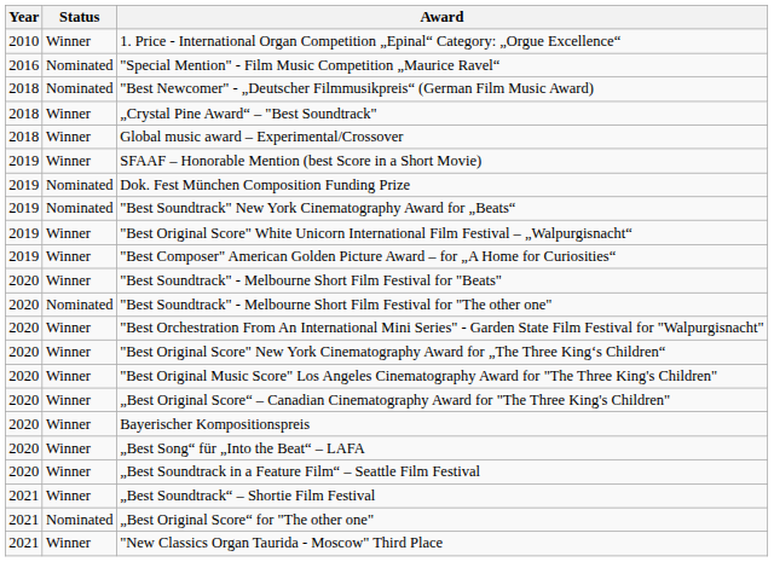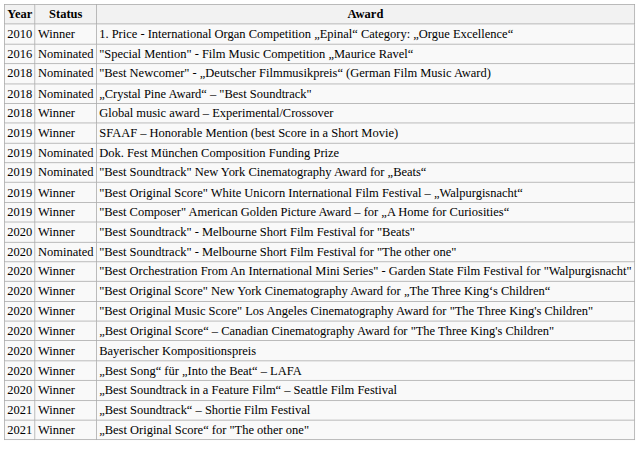 <table class="wikitable sortable">
 <tr>
 <th>Year</th>
 <th>Status</th>
 <th>Award</th>
 </tr>
 <tr>
 <td>2010</td>
 <td>Winner</td>
 <td>1. Price -  International Organ Competition „Epinal“ Category: „Orgue Excellence“</td>
 </tr>
 <tr>
 <td>2016</td>
 <td>Nominated</td>
 <td>"Special Mention" -  Film Music Competition „Maurice Ravel“</td>
 </tr>
 <tr>
 <td>2018</td>
 <td>Nominated</td>
 <td>"Best Newcomer" - „Deutscher Filmmusikpreis“ (German Film Music Award)</td>
 </tr>
 <tr>
 <td>2018</td>
-<td>Winner</td>
+<td>Nominated</td>
 <td>„Crystal Pine Award“ – "Best Soundtrack"</td>
 </tr>
 <tr>
 <td>2018</td>
 <td>Winner</td>
 <td>Global music award – Experimental/Crossover</td>
 </tr>
 <tr>
 <td>2019</td>
 <td>Winner</td>
 <td>SFAAF – Honorable Mention (best Score in a Short Movie)</td>
 </tr>
 <tr>
 <td>2019</td>
 <td>Nominated</td>
 <td>Dok. Fest München Composition Funding Prize</td>
 </tr>
 <tr>
 <td>2019</td>
 <td>Nominated</td>
 <td>"Best Soundtrack" New York Cinematography Award for „Beats“</td>
 </tr>
 <tr>
 <td>2019</td>
 <td>Winner</td>
 <td>"Best Original Score" White Unicorn International Film Festival –  „Walpurgisnacht“</td>
 </tr>
 <tr>
 <td>2019</td>
 <td>Winner</td>
 <td>"Best Composer" American Golden Picture Award –  for „A Home for Curiosities“</td>
 </tr>
 <tr>
 <td>2020</td>
 <td>Winner</td>
 <td>"Best Soundtrack" - Melbourne Short Film Festival for "Beats"</td>
 </tr>
 <tr>
 <td>2020</td>
 <td>Nominated</td>
 <td>"Best Soundtrack" - Melbourne Short Film Festival for "The other one"</td>
 </tr>
 <tr>
 <td>2020</td>
 <td>Winner</td>
 <td>"Best Orchestration From An International Mini Series" - Garden State Film Festival for "Walpurgisnacht"</td>
 </tr>
 <tr>
 <td>2020</td>
 <td>Winner</td>
 <td>"Best Original Score" New York Cinematography Award for „The Three King‘s Children“</td>
 </tr>
 <tr>
 <td>2020</td>
 <td>Winner</td>
 <td>"Best Original Music Score" Los Angeles Cinematography Award for "The Three King's Children"</td>
 </tr>
 <tr>
 <td>2020</td>
 <td>Winner</td>
 <td>„Best Original Score“ – Canadian Cinematography Award for "The Three King's Children"</td>
 </tr>
 <tr>
 <td>2020</td>
 <td>Winner</td>
 <td>Bayerischer Kompositionspreis</td>
 </tr>
 <tr>
 <td>2020</td>
 <td>Winner</td>
 <td>„Best Song“ für „Into the Beat“ – LAFA </td>
 </tr>
 <tr>
 <td>2020</td>
 <td>Winner</td>
 <td>„Best Soundtrack in a Feature Film“ – Seattle Film Festival</td>
 </tr>
 <tr>
 <td>2021</td>
 <td>Winner</td>
 <td>„Best Soundtrack“ – Shortie Film Festival</td>
 </tr>
 <tr>
 <td>2021</td>
-<td>Nominated</td>
+<td>Winner</td>
 <td>„Best Original Score“ for "The other one"</td>
 </tr>
-<tr>
-<td>2021</td>
-<td>Winner</td>
-<td>"New Classics Organ Taurida - Moscow" Third Place </td>
-</tr>
 </table>
